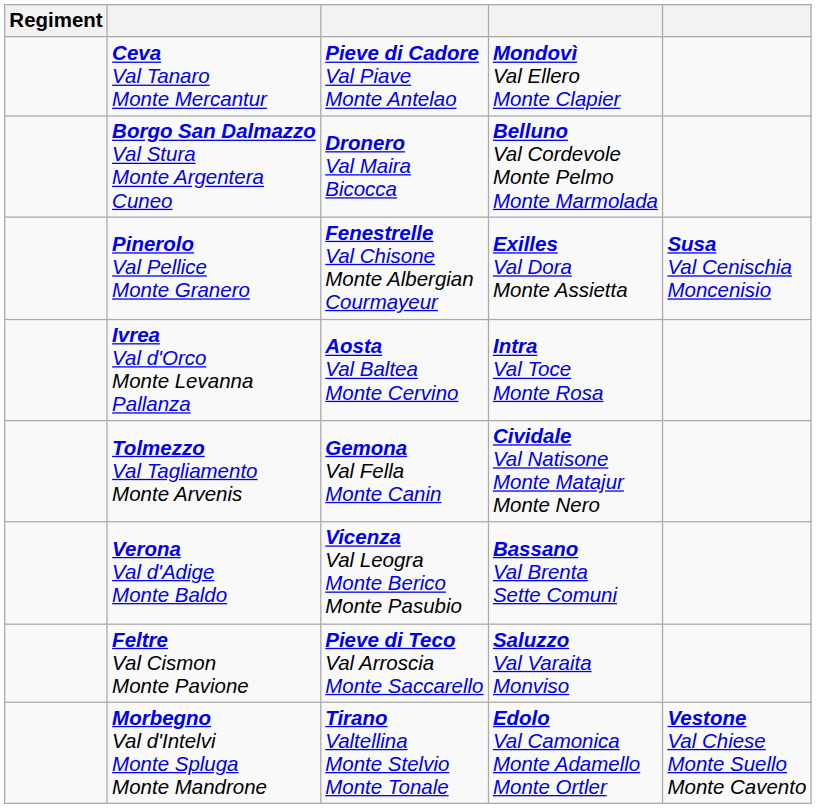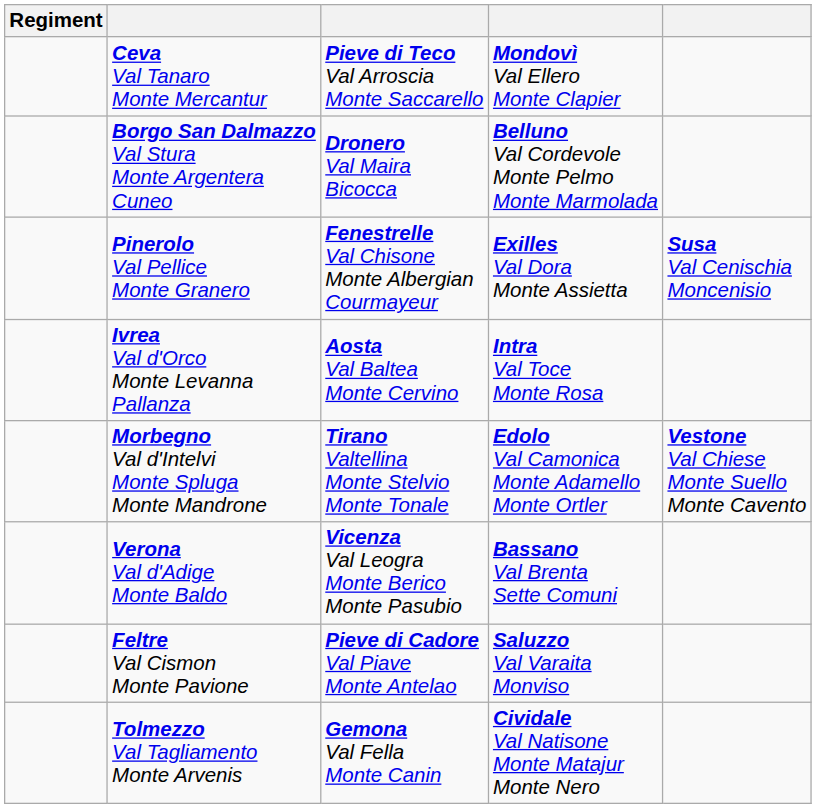 <table class="wikitable sortable">
 <tr class="hintergrundfarbe6">
 <th class="unsortable">Regiment</th>
 <th></th>
 <th></th>
 <th></th>
 <th></th>
 </tr>
 <tr>
 <td></td>
 <td><strong><em><a href='#'>Ceva</a></em></strong><br><em><a href='#'>Val Tanaro</a></em><br><em><a href='#'>Monte Mercantur</a></em></td>
-<td><strong><em><a href='#'>Pieve di Cadore</a></em></strong><br><em><a href='#'>Val Piave</a></em><br><em><a href='#'>Monte Antelao</a></em></td>
+<td><strong><em><a href='#'>Pieve di Teco</a></em></strong><br><em>Val Arroscia</em><br><em><a href='#'>Monte Saccarello</a></em></td>
 <td><strong><em><a href='#'>Mondovì</a></em></strong><br><em>Val Ellero</em><br><em><a href='#'>Monte Clapier</a></em></td>
 <td></td>
 </tr>
 <tr>
 <td></td>
 <td><strong><em><a href='#'>Borgo San Dalmazzo</a></em></strong><br><em><a href='#'>Val Stura</a></em><br><em><a href='#'>Monte Argentera</a></em><br><em><a href='#'>Cuneo</a></em></td>
 <td><strong><em><a href='#'>Dronero</a></em></strong><br><em><a href='#'>Val Maira</a></em><br><em><a href='#'>Bicocca</a></em></td>
 <td><strong><em><a href='#'>Belluno</a></em></strong><br><em>Val Cordevole</em><br><em>Monte Pelmo</em><br><em><a href='#'>Monte Marmolada</a></em></td>
 <td></td>
 </tr>
 <tr>
 <td></td>
 <td><strong><em><a href='#'>Pinerolo</a></em></strong><br><em><a href='#'>Val Pellice</a></em><br><em><a href='#'>Monte Granero</a></em></td>
 <td><strong><em><a href='#'>Fenestrelle</a></em></strong><br><em><a href='#'>Val Chisone</a></em><br><em>Monte Albergian</em><br><em><a href='#'>Courmayeur</a></em></td>
 <td><strong><em><a href='#'>Exilles</a></em></strong><br><em><a href='#'>Val Dora</a></em><br><em>Monte Assietta</em></td>
 <td><strong><em><a href='#'>Susa</a></em></strong><br><em><a href='#'>Val Cenischia</a></em><br><em><a href='#'>Moncenisio</a></em></td>
 </tr>
 <tr>
 <td></td>
 <td><strong><em><a href='#'>Ivrea</a></em></strong><br><em><a href='#'>Val d'Orco</a></em><br><em>Monte Levanna</em><br><em><a href='#'>Pallanza</a></em></td>
 <td><strong><em><a href='#'>Aosta</a></em></strong><br><em><a href='#'>Val Baltea</a></em><br><em><a href='#'>Monte Cervino</a></em></td>
 <td><strong><em><a href='#'>Intra</a></em></strong><br><em><a href='#'>Val Toce</a></em><br><em><a href='#'>Monte Rosa</a></em></td>
 <td></td>
 </tr>
 <tr>
 <td></td>
-<td><strong><em><a href='#'>Tolmezzo</a></em></strong><br><em><a href='#'>Val Tagliamento</a></em><br><em>Monte Arvenis</em></td>
-<td><strong><em><a href='#'>Gemona</a></em></strong><br><em>Val Fella</em><br><em><a href='#'>Monte Canin</a></em></td>
-<td><strong><em><a href='#'>Cividale</a></em></strong><br><em><a href='#'>Val Natisone</a></em><br><em><a href='#'>Monte Matajur</a></em><br><em>Monte Nero</em></td>
-<td></td>
+<td><strong><em><a href='#'>Morbegno</a></em></strong><br><em>Val d'Intelvi</em><br><em><a href='#'>Monte Spluga</a></em><br><em>Monte Mandrone</em></td>
+<td><strong><em><a href='#'>Tirano</a></em></strong><br><em><a href='#'>Valtellina</a></em><br><em><a href='#'>Monte Stelvio</a></em><br><em><a href='#'>Monte Tonale</a></em></td>
+<td><strong><em><a href='#'>Edolo</a></em></strong><br><em><a href='#'>Val Camonica</a></em><br><em><a href='#'>Monte Adamello</a></em><br><em><a href='#'>Monte Ortler</a></em></td>
+<td><strong><em><a href='#'>Vestone</a></em></strong><br><em><a href='#'>Val Chiese</a></em><br><em><a href='#'>Monte Suello</a></em><br><em>Monte Cavento</em></td>
 </tr>
 <tr>
 <td></td>
 <td><strong><em><a href='#'>Verona</a></em></strong><br><em><a href='#'>Val d'Adige</a></em><br><em><a href='#'>Monte Baldo</a></em></td>
 <td><strong><em><a href='#'>Vicenza</a></em></strong><br><em>Val Leogra</em><br><em><a href='#'>Monte Berico</a></em><br><em>Monte Pasubio</em></td>
 <td><strong><em><a href='#'>Bassano</a></em></strong><br><em><a href='#'>Val Brenta</a></em><br><em><a href='#'>Sette Comuni</a></em></td>
 <td></td>
 </tr>
 <tr>
 <td></td>
 <td><strong><em><a href='#'>Feltre</a></em></strong><br><em>Val Cismon</em><br><em>Monte Pavione</em></td>
-<td><strong><em><a href='#'>Pieve di Teco</a></em></strong><br><em>Val Arroscia</em><br><em><a href='#'>Monte Saccarello</a></em></td>
+<td><strong><em><a href='#'>Pieve di Cadore</a></em></strong><br><em><a href='#'>Val Piave</a></em><br><em><a href='#'>Monte Antelao</a></em></td>
 <td><strong><em><a href='#'>Saluzzo</a></em></strong><br><em><a href='#'>Val Varaita</a></em><br><em><a href='#'>Monviso</a></em></td>
 <td></td>
 </tr>
 <tr>
 <td></td>
-<td><strong><em><a href='#'>Morbegno</a></em></strong><br><em>Val d'Intelvi</em><br><em><a href='#'>Monte Spluga</a></em><br><em>Monte Mandrone</em></td>
-<td><strong><em><a href='#'>Tirano</a></em></strong><br><em><a href='#'>Valtellina</a></em><br><em><a href='#'>Monte Stelvio</a></em><br><em><a href='#'>Monte Tonale</a></em></td>
-<td><strong><em><a href='#'>Edolo</a></em></strong><br><em><a href='#'>Val Camonica</a></em><br><em><a href='#'>Monte Adamello</a></em><br><em><a href='#'>Monte Ortler</a></em></td>
-<td><strong><em><a href='#'>Vestone</a></em></strong><br><em><a href='#'>Val Chiese</a></em><br><em><a href='#'>Monte Suello</a></em><br><em>Monte Cavento</em></td>
+<td><strong><em><a href='#'>Tolmezzo</a></em></strong><br><em><a href='#'>Val Tagliamento</a></em><br><em>Monte Arvenis</em></td>
+<td><strong><em><a href='#'>Gemona</a></em></strong><br><em>Val Fella</em><br><em><a href='#'>Monte Canin</a></em></td>
+<td><strong><em><a href='#'>Cividale</a></em></strong><br><em><a href='#'>Val Natisone</a></em><br><em><a href='#'>Monte Matajur</a></em><br><em>Monte Nero</em></td>
+<td></td>
 </tr>
 </table>
